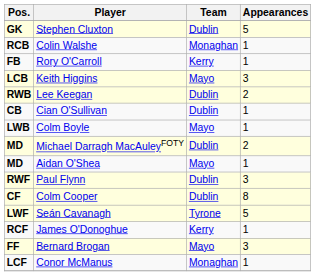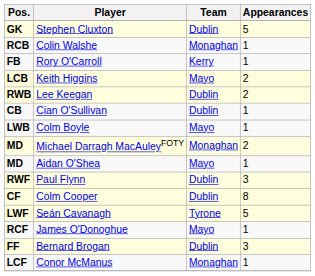 <table class="wikitable">
 <tr>
 <th>Pos.</th>
 <th>Player</th>
 <th>Team</th>
 <th>Appearances</th>
 </tr>
 <tr>
 </tr>
 <tr bgcolor=#FFFFDD>
 <td><strong>GK</strong></td>
 <td> <a href='#'>Stephen Cluxton</a></td>
 <td><a href='#'>Dublin</a></td>
 <td>5</td>
 </tr>
 <tr>
 <td><strong>RCB</strong></td>
 <td> <a href='#'>Colin Walshe</a></td>
 <td><a href='#'>Monaghan</a></td>
 <td>1</td>
 </tr>
 <tr>
 <td><strong>FB</strong></td>
 <td> <a href='#'>Rory O'Carroll</a></td>
 <td><a href='#'>Kerry</a></td>
 <td>1</td>
 </tr>
 <tr bgcolor=#FFFFDD>
 <td><strong>LCB</strong></td>
 <td> <a href='#'>Keith Higgins</a></td>
 <td><a href='#'>Mayo</a></td>
-<td>3</td>
+<td>2</td>
 </tr>
 <tr bgcolor=#FFFFDD>
 <td><strong>RWB</strong></td>
 <td> <a href='#'>Lee Keegan</a></td>
 <td><a href='#'>Dublin</a></td>
 <td>2</td>
 </tr>
 <tr>
 <td><strong>CB</strong></td>
 <td> <a href='#'>Cian O'Sullivan</a></td>
 <td><a href='#'>Dublin</a></td>
 <td>1</td>
 </tr>
 <tr>
 <td><strong>LWB</strong></td>
 <td> <a href='#'>Colm Boyle</a></td>
 <td><a href='#'>Mayo</a></td>
 <td>1</td>
 </tr>
 <tr bgcolor=#FFFFDD>
 <td><strong>MD</strong></td>
 <td> <a href='#'>Michael Darragh MacAuley</a><sup>FOTY</sup></td>
-<td><a href='#'>Dublin</a></td>
+<td><a href='#'>Monaghan</a></td>
 <td>2</td>
 </tr>
 <tr>
 <td><strong>MD</strong></td>
 <td> <a href='#'>Aidan O'Shea</a></td>
 <td><a href='#'>Mayo</a></td>
 <td>1</td>
 </tr>
 <tr bgcolor=#FFFFDD>
 <td><strong>RWF</strong></td>
 <td> <a href='#'>Paul Flynn</a></td>
 <td><a href='#'>Dublin</a></td>
 <td>3</td>
 </tr>
 <tr bgcolor=#FFFFDD>
 <td><strong>CF</strong></td>
 <td> <a href='#'>Colm Cooper</a></td>
 <td><a href='#'>Dublin</a></td>
 <td>8</td>
 </tr>
 <tr bgcolor=#FFFFDD>
 <td><strong>LWF</strong></td>
 <td> <a href='#'>Seán Cavanagh</a></td>
 <td><a href='#'>Tyrone</a></td>
 <td>5</td>
 </tr>
 <tr>
 <td><strong>RCF</strong></td>
 <td> <a href='#'>James O'Donoghue</a></td>
-<td><a href='#'>Kerry</a></td>
+<td><a href='#'>Mayo</a></td>
 <td>1</td>
 </tr>
 <tr bgcolor=#FFFFDD>
 <td><strong>FF</strong></td>
 <td> <a href='#'>Bernard Brogan</a></td>
-<td><a href='#'>Mayo</a></td>
+<td><a href='#'>Dublin</a></td>
 <td>3</td>
 </tr>
 <tr>
 <td><strong>LCF</strong></td>
 <td> <a href='#'>Conor McManus</a></td>
 <td><a href='#'>Monaghan</a></td>
 <td>1</td>
 </tr>
 <tr>
 </tr>
 </table>
